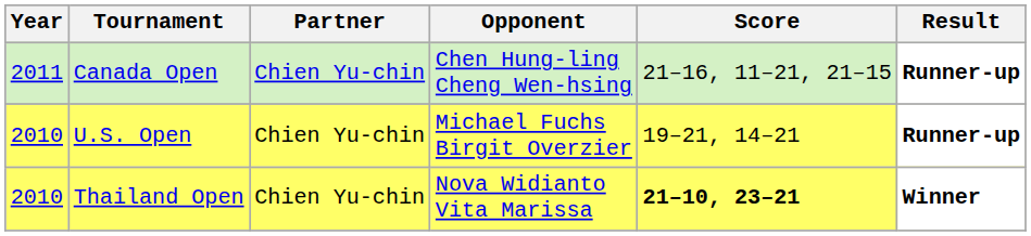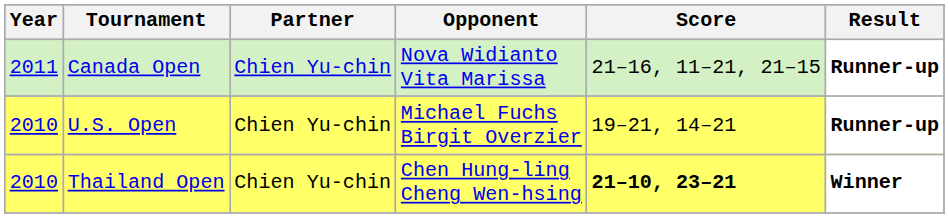 <table class="sortable wikitable" style="font-size: 90%;">
 <tr>
 <th>Year</th>
 <th>Tournament</th>
 <th>Partner</th>
 <th>Opponent</th>
 <th>Score</th>
 <th>Result</th>
 </tr>
 <tr style="background:#D4F1C5">
 <td align="center"><a href='#'>2011</a></td>
 <td align="left"><a href='#'>Canada Open</a></td>
 <td align="left"> <a href='#'>Chien Yu-chin</a></td>
-<td align="left"> <a href='#'>Chen Hung-ling</a><br> <a href='#'>Cheng Wen-hsing</a></td>
+<td align="left"> <a href='#'>Nova Widianto</a><br> <a href='#'>Vita Marissa</a></td>
 <td align="left">21–16, 11–21, 21–15</td>
 <td style="text-align:left; background:white"> <strong>Runner-up</strong></td>
 </tr>
 <tr style="background:#FFFF67">
 <td align="center"><a href='#'>2010</a></td>
 <td align="left"><a href='#'>U.S. Open</a></td>
 <td align="left"> Chien Yu-chin</td>
 <td align="left"> <a href='#'>Michael Fuchs</a><br> <a href='#'>Birgit Overzier</a></td>
 <td align="left">19–21, 14–21</td>
 <td style="text-align:left; background:white"> <strong>Runner-up</strong></td>
 </tr>
 <tr style="background:#FFFF67">
 <td align="center"><a href='#'>2010</a></td>
 <td align="left"><a href='#'>Thailand Open</a></td>
 <td align="left"> Chien Yu-chin</td>
-<td align="left"> <a href='#'>Nova Widianto</a><br> <a href='#'>Vita Marissa</a></td>
+<td align="left"> <a href='#'>Chen Hung-ling</a><br> <a href='#'>Cheng Wen-hsing</a></td>
 <td align="left"><strong>21–10, 23–21</strong></td>
 <td style="text-align:left; background:white"> <strong>Winner</strong></td>
 </tr>
 </table>
